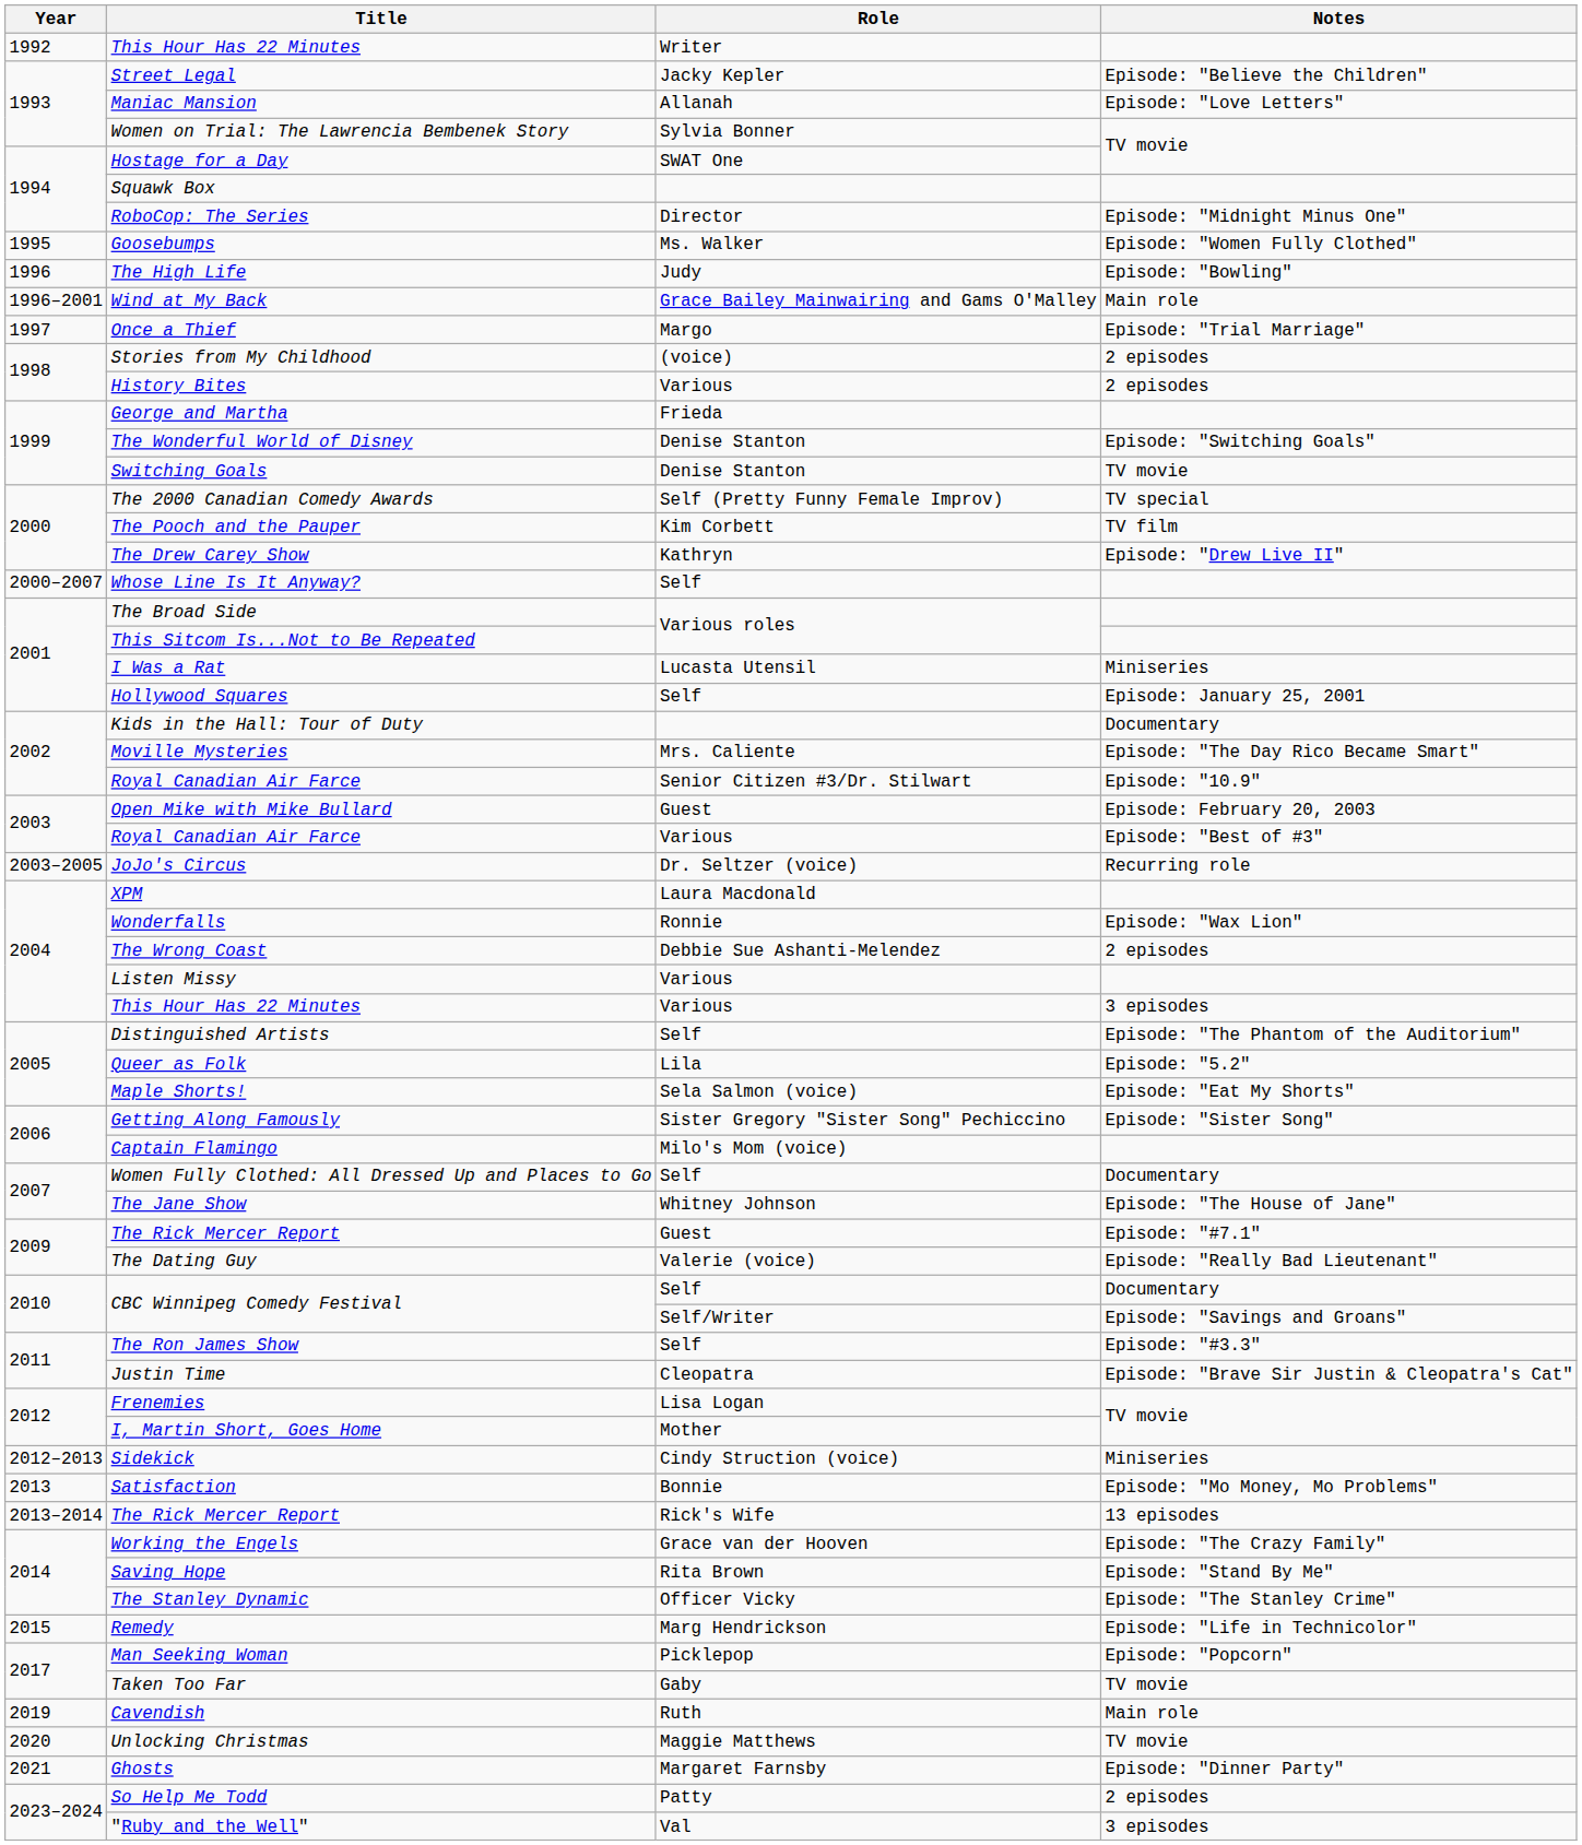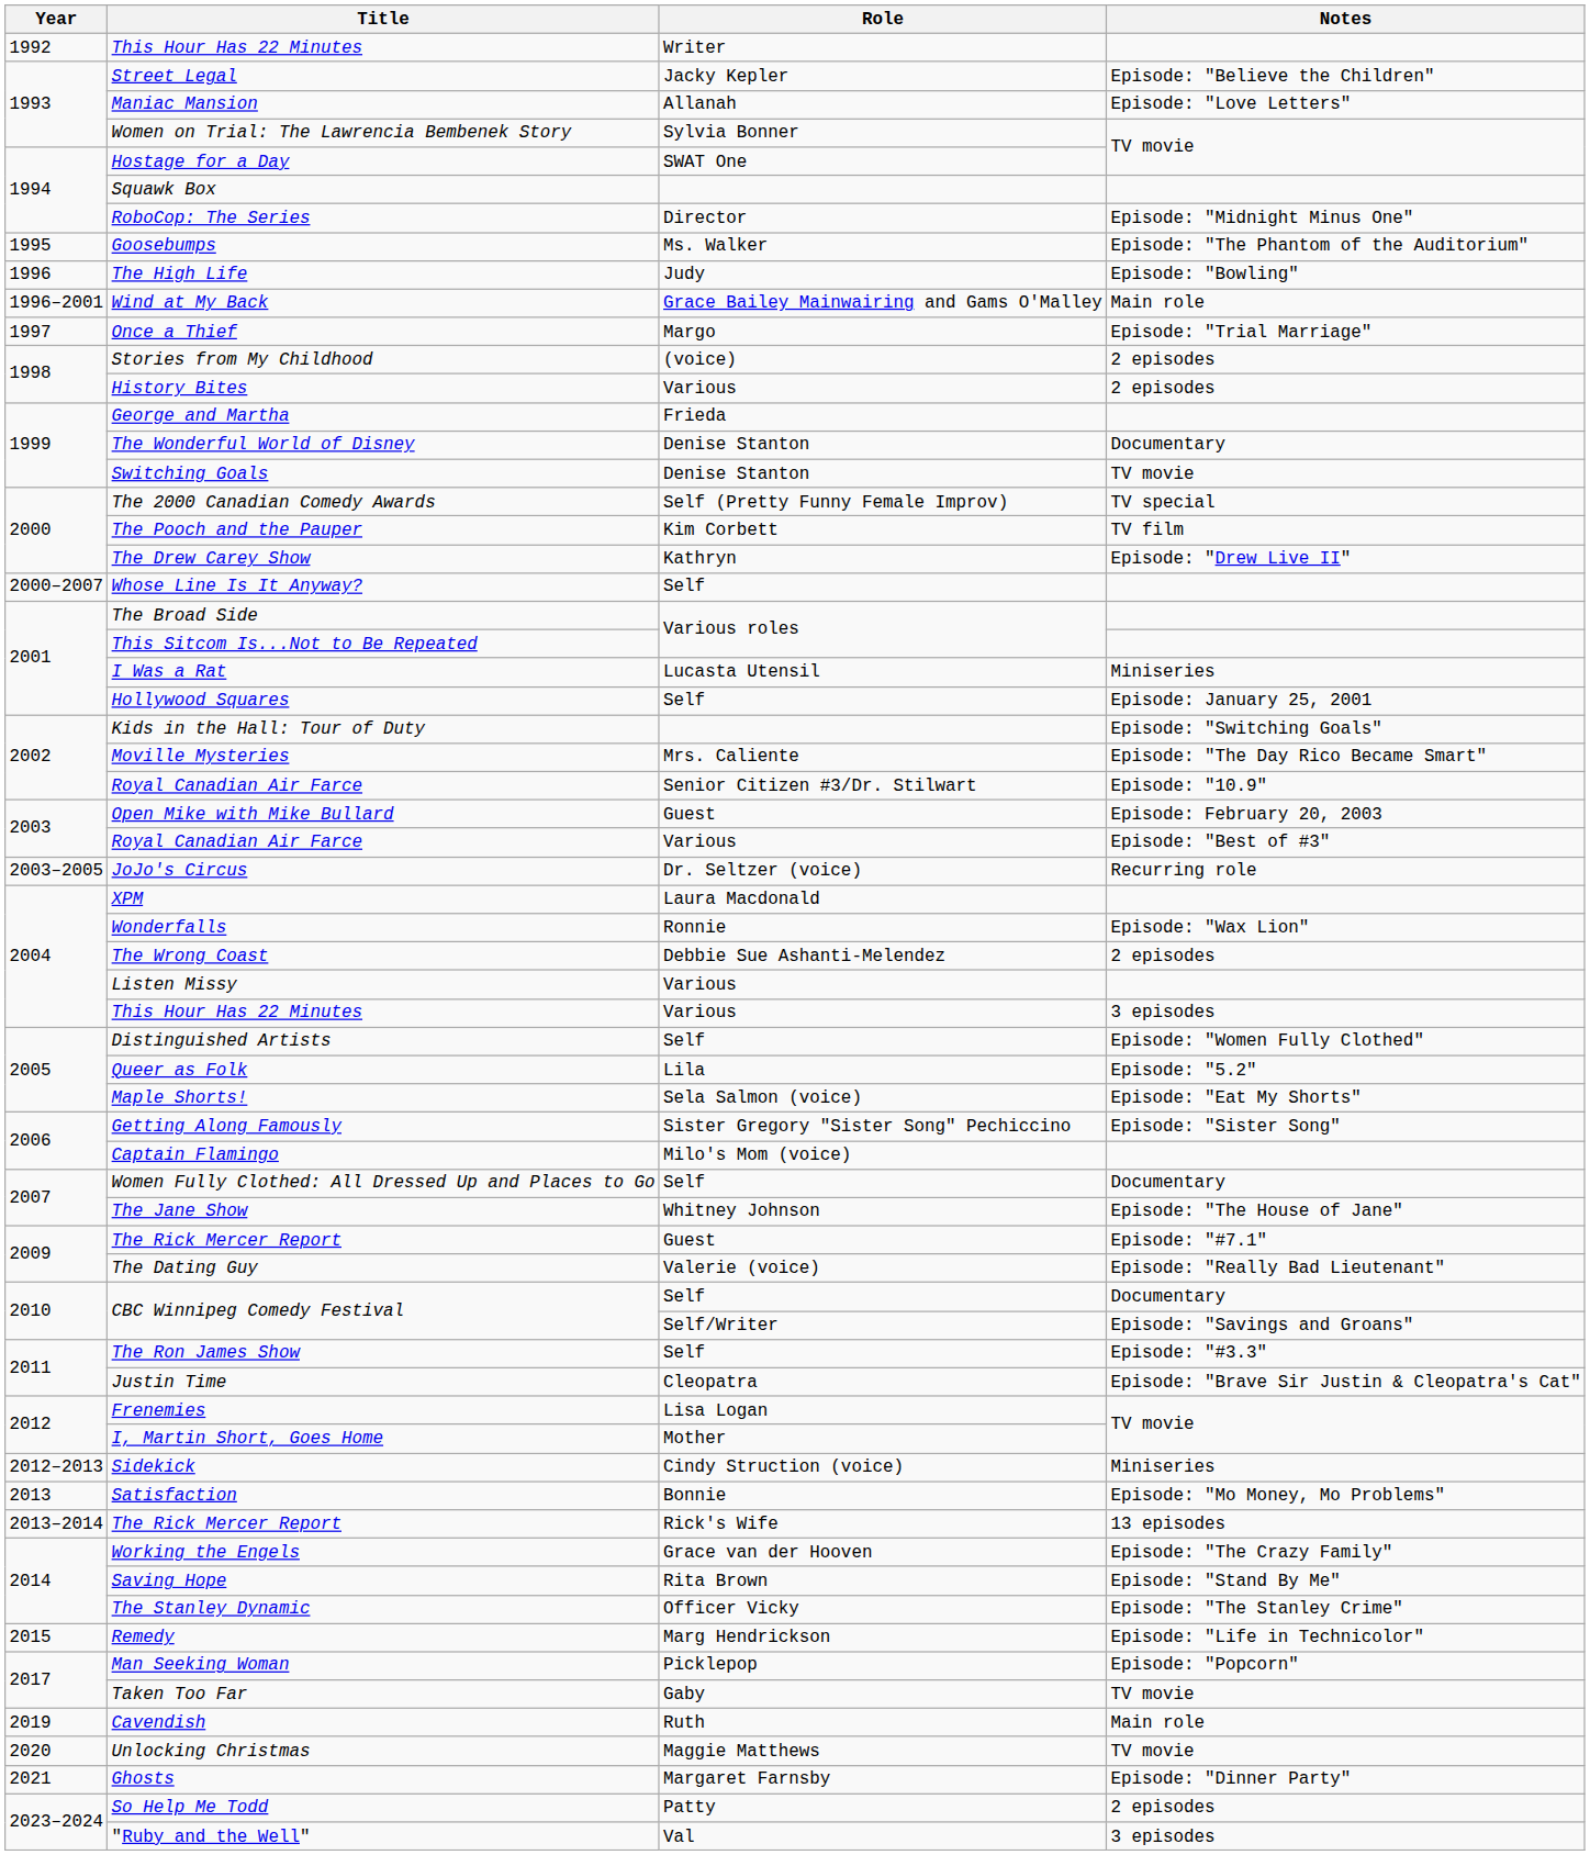 <table class="wikitable sortable">
 <tr>
 <th>Year</th>
 <th>Title</th>
 <th>Role</th>
 <th class="unsortable">Notes</th>
 </tr>
 <tr>
 <td>1992</td>
 <td><em><a href='#'>This Hour Has 22 Minutes</a></em></td>
 <td>Writer</td>
 <td></td>
 </tr>
 <tr>
 <td rowspan=3>1993</td>
 <td><em><a href='#'>Street Legal</a></em></td>
 <td>Jacky Kepler</td>
 <td>Episode: "Believe the Children"</td>
 </tr>
 <tr>
 <td><em><a href='#'>Maniac Mansion</a></em></td>
 <td>Allanah</td>
 <td>Episode: "Love Letters"</td>
 </tr>
 <tr>
 <td><em>Women on Trial: The Lawrencia Bembenek Story</em></td>
 <td>Sylvia Bonner</td>
 <td rowspan=2>TV movie</td>
 </tr>
 <tr>
 <td rowspan=3>1994</td>
 <td><em><a href='#'>Hostage for a Day</a></em></td>
 <td>SWAT One</td>
 </tr>
 <tr>
 <td><em>Squawk Box</em></td>
 <td></td>
 <td></td>
 </tr>
 <tr>
 <td><em><a href='#'>RoboCop: The Series</a></em></td>
 <td>Director</td>
 <td>Episode: "Midnight Minus One"</td>
 </tr>
 <tr>
 <td>1995</td>
 <td><em><a href='#'>Goosebumps</a></em></td>
 <td>Ms. Walker</td>
-<td>Episode: "Women Fully Clothed"</td>
+<td>Episode: "The Phantom of the Auditorium"</td>
 </tr>
 <tr>
 <td>1996</td>
 <td data-sort-value="High Life, The"><em><a href='#'>The High Life</a></em></td>
 <td>Judy</td>
 <td>Episode: "Bowling"</td>
 </tr>
 <tr>
 <td>1996–2001</td>
 <td><em><a href='#'>Wind at My Back</a></em></td>
 <td><a href='#'>Grace Bailey Mainwairing</a> and Gams O'Malley</td>
 <td>Main role</td>
 </tr>
 <tr>
 <td>1997</td>
 <td><em><a href='#'>Once a Thief</a></em></td>
 <td>Margo</td>
 <td>Episode: "Trial Marriage"</td>
 </tr>
 <tr>
 <td rowspan=2>1998</td>
 <td><em>Stories from My Childhood</em></td>
 <td>(voice)</td>
 <td>2 episodes</td>
 </tr>
 <tr>
 <td><em><a href='#'>History Bites</a></em></td>
 <td>Various</td>
 <td>2 episodes</td>
 </tr>
 <tr>
 <td rowspan=3>1999</td>
 <td><em><a href='#'>George and Martha</a></em></td>
 <td>Frieda</td>
 <td></td>
 </tr>
 <tr>
 <td data-sort-value="Wonderful World of Disney, The"><em><a href='#'>The Wonderful World of Disney</a></em></td>
 <td>Denise Stanton</td>
-<td>Episode: "Switching Goals"</td>
+<td>Documentary</td>
 </tr>
 <tr>
 <td><em><a href='#'>Switching Goals</a></em></td>
 <td>Denise Stanton</td>
 <td>TV movie</td>
 </tr>
 <tr>
 <td rowspan=3>2000</td>
 <td data-sort-value="2000 Canadian Comedy Awards, The"><em>The 2000 Canadian Comedy Awards</em></td>
 <td>Self (Pretty Funny Female Improv)</td>
 <td>TV special</td>
 </tr>
 <tr>
 <td data-sort-value="Pooch and the Pauper, The"><em><a href='#'>The Pooch and the Pauper</a></em></td>
 <td>Kim Corbett</td>
 <td>TV film</td>
 </tr>
 <tr>
 <td data-sort-value="Drew Carey Show, The"><em><a href='#'>The Drew Carey Show</a></em></td>
 <td>Kathryn</td>
 <td>Episode: "<a href='#'>Drew Live II</a>"</td>
 </tr>
 <tr>
 <td>2000–2007</td>
 <td><em><a href='#'>Whose Line Is It Anyway?</a></em></td>
 <td>Self</td>
 <td></td>
 </tr>
 <tr>
 <td rowspan=4>2001</td>
 <td data-sort-value="Broad Side, The"><em>The Broad Side</em></td>
 <td rowspan=2>Various roles</td>
 <td></td>
 </tr>
 <tr>
 <td><em><a href='#'>This Sitcom Is...Not to Be Repeated</a></em></td>
 <td></td>
 </tr>
 <tr>
 <td><em><a href='#'>I Was a Rat</a></em></td>
 <td>Lucasta Utensil</td>
 <td>Miniseries</td>
 </tr>
 <tr>
 <td><em><a href='#'>Hollywood Squares</a></em></td>
 <td>Self</td>
 <td>Episode: January 25, 2001</td>
 </tr>
 <tr>
 <td rowspan=3>2002</td>
 <td><em>Kids in the Hall: Tour of Duty</em></td>
 <td></td>
-<td>Documentary</td>
+<td>Episode: "Switching Goals"</td>
 </tr>
 <tr>
 <td><em><a href='#'>Moville Mysteries</a></em></td>
 <td>Mrs. Caliente</td>
 <td>Episode: "The Day Rico Became Smart"</td>
 </tr>
 <tr>
 <td><em><a href='#'>Royal Canadian Air Farce</a></em></td>
 <td>Senior Citizen #3/Dr. Stilwart</td>
 <td>Episode: "10.9"</td>
 </tr>
 <tr>
 <td rowspan=2>2003</td>
 <td><em><a href='#'>Open Mike with Mike Bullard</a></em></td>
 <td>Guest</td>
 <td>Episode: February 20, 2003</td>
 </tr>
 <tr>
 <td><em><a href='#'>Royal Canadian Air Farce</a></em></td>
 <td>Various</td>
 <td>Episode: "Best of #3"</td>
 </tr>
 <tr>
 <td>2003–2005</td>
 <td><em><a href='#'>JoJo's Circus</a></em></td>
 <td>Dr. Seltzer (voice)</td>
 <td>Recurring role</td>
 </tr>
 <tr>
 <td rowspan=5>2004</td>
 <td><em><a href='#'>XPM</a></em></td>
 <td>Laura Macdonald</td>
 <td></td>
 </tr>
 <tr>
 <td><em><a href='#'>Wonderfalls</a></em></td>
 <td>Ronnie</td>
 <td>Episode: "Wax Lion"</td>
 </tr>
 <tr>
 <td data-sort-value="Wrong Coast, The"><em><a href='#'>The Wrong Coast</a></em></td>
 <td>Debbie Sue Ashanti-Melendez</td>
 <td>2 episodes</td>
 </tr>
 <tr>
 <td><em>Listen Missy</em></td>
 <td>Various</td>
 <td></td>
 </tr>
 <tr>
 <td><em><a href='#'>This Hour Has 22 Minutes</a></em></td>
 <td>Various</td>
 <td>3 episodes</td>
 </tr>
 <tr>
 <td rowspan=3>2005</td>
 <td><em>Distinguished Artists</em></td>
 <td>Self</td>
-<td>Episode: "The Phantom of the Auditorium"</td>
+<td>Episode: "Women Fully Clothed"</td>
 </tr>
 <tr>
 <td><em><a href='#'>Queer as Folk</a></em></td>
 <td>Lila</td>
 <td>Episode: "5.2"</td>
 </tr>
 <tr>
 <td><em><a href='#'>Maple Shorts!</a></em></td>
 <td>Sela Salmon (voice)</td>
 <td>Episode: "Eat My Shorts"</td>
 </tr>
 <tr>
 <td rowspan=2>2006</td>
 <td><em><a href='#'>Getting Along Famously</a></em></td>
 <td>Sister Gregory "Sister Song" Pechiccino</td>
 <td>Episode: "Sister Song"</td>
 </tr>
 <tr>
 <td><em><a href='#'>Captain Flamingo</a></em></td>
 <td>Milo's Mom (voice)</td>
 <td></td>
 </tr>
 <tr>
 <td rowspan=2>2007</td>
 <td><em>Women Fully Clothed: All Dressed Up and Places to Go</em></td>
 <td>Self</td>
 <td>Documentary</td>
 </tr>
 <tr>
 <td data-sort-value="Jane Show, The"><em><a href='#'>The Jane Show</a></em></td>
 <td>Whitney Johnson</td>
 <td>Episode: "The House of Jane"</td>
 </tr>
 <tr>
 <td rowspan=2>2009</td>
 <td data-sort-value="Rick Mercer Report, The"><em><a href='#'>The Rick Mercer Report</a></em></td>
 <td>Guest</td>
 <td>Episode: "#7.1"</td>
 </tr>
 <tr>
 <td data-sort-value="Dating Guy, The"><em>The Dating Guy</em></td>
 <td>Valerie (voice)</td>
 <td>Episode: "Really Bad Lieutenant"</td>
 </tr>
 <tr>
 <td rowspan=2>2010</td>
 <td rowspan=2><em>CBC Winnipeg Comedy Festival</em></td>
 <td>Self</td>
 <td>Documentary</td>
 </tr>
 <tr>
 <td>Self/Writer</td>
 <td>Episode: "Savings and Groans"</td>
 </tr>
 <tr>
 <td rowspan=2>2011</td>
 <td data-sort-value="Ron James Show, The"><em><a href='#'>The Ron James Show</a></em></td>
 <td>Self</td>
 <td>Episode: "#3.3"</td>
 </tr>
 <tr>
 <td><em>Justin Time</em></td>
 <td>Cleopatra</td>
 <td>Episode: "Brave Sir Justin & Cleopatra's Cat"</td>
 </tr>
 <tr>
 <td rowspan=2>2012</td>
 <td><em><a href='#'>Frenemies</a></em></td>
 <td>Lisa Logan</td>
 <td rowspan=2>TV movie</td>
 </tr>
 <tr>
 <td><em><a href='#'>I, Martin Short, Goes Home</a></em></td>
 <td>Mother</td>
 </tr>
 <tr>
 <td>2012–2013</td>
 <td><em><a href='#'>Sidekick</a> </em></td>
 <td>Cindy Struction (voice)</td>
 <td>Miniseries</td>
 </tr>
 <tr>
 <td>2013</td>
 <td><em><a href='#'>Satisfaction</a></em></td>
 <td>Bonnie</td>
 <td>Episode: "Mo Money, Mo Problems"</td>
 </tr>
 <tr>
 <td>2013–2014</td>
 <td data-sort-value="Rick Mercer Report, The"><em><a href='#'>The Rick Mercer Report</a></em></td>
 <td>Rick's Wife</td>
 <td>13 episodes</td>
 </tr>
 <tr>
 <td rowspan=3>2014</td>
 <td><em><a href='#'>Working the Engels</a></em></td>
 <td>Grace van der Hooven</td>
 <td>Episode: "The Crazy Family"</td>
 </tr>
 <tr>
 <td><em><a href='#'>Saving Hope</a></em></td>
 <td>Rita Brown</td>
 <td>Episode: "Stand By Me"</td>
 </tr>
 <tr>
 <td data-sort-value="Stanley Dynamic, The"><em><a href='#'>The Stanley Dynamic</a></em></td>
 <td>Officer Vicky</td>
 <td>Episode: "The Stanley Crime"</td>
 </tr>
 <tr>
 <td>2015</td>
 <td><em><a href='#'>Remedy</a></em></td>
 <td>Marg Hendrickson</td>
 <td>Episode: "Life in Technicolor"</td>
 </tr>
 <tr>
 <td rowspan=2>2017</td>
 <td><em><a href='#'>Man Seeking Woman</a></em></td>
 <td>Picklepop</td>
 <td>Episode: "Popcorn"</td>
 </tr>
 <tr>
 <td><em>Taken Too Far</em></td>
 <td>Gaby</td>
 <td>TV movie</td>
 </tr>
 <tr>
 <td>2019</td>
 <td><em><a href='#'>Cavendish</a></em></td>
 <td>Ruth</td>
 <td>Main role</td>
 </tr>
 <tr>
 <td>2020</td>
 <td><em>Unlocking Christmas</em></td>
 <td>Maggie Matthews</td>
 <td>TV movie</td>
 </tr>
 <tr>
 <td>2021</td>
 <td><em><a href='#'>Ghosts</a></em></td>
 <td>Margaret Farnsby</td>
 <td>Episode: "Dinner Party"</td>
 </tr>
 <tr>
 <td rowspan="2">2023–2024</td>
 <td><em><a href='#'>So Help Me Todd</a></em></td>
 <td>Patty</td>
 <td>2 episodes</td>
 </tr>
 <tr>
 <td>"<a href='#'>Ruby and the Well</a>"</td>
 <td>Val</td>
 <td>3 episodes</td>
 </tr>
 </table>
